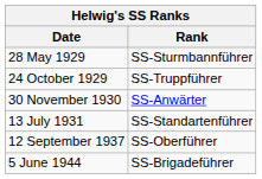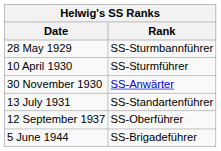 <table class="wikitable float-right">
 <tr bgcolor="silver">
 <th colspan = "2">Helwig's SS Ranks</th>
 </tr>
 <tr bgcolor="silver">
 <th>Date</th>
 <th>Rank</th>
 </tr>
 <tr>
 <td>28 May 1929</td>
 <td>SS-Sturmbannführer</td>
 </tr>
 <tr>
-<td>24 October 1929</td>
-<td>SS-Truppführer</td>
+<td>10 April 1930</td>
+<td>SS-Sturmführer</td>
 </tr>
 <tr>
 <td>30 November 1930</td>
 <td><a href='#'>SS-Anwärter</a></td>
 </tr>
 <tr>
 <td>13 July 1931</td>
 <td>SS-Standartenführer</td>
 </tr>
 <tr>
 <td>12 September 1937</td>
 <td>SS-Oberführer</td>
 </tr>
 <tr>
 <td>5 June 1944</td>
 <td>SS-Brigadeführer</td>
 </tr>
 </table>
